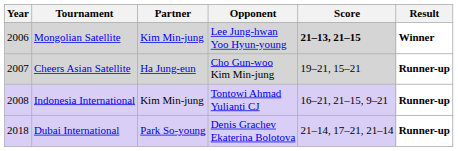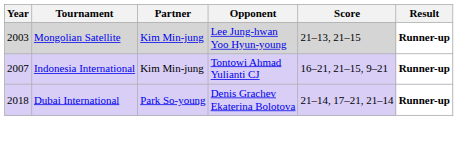 <table class="sortable wikitable" style="font-size: 90%;">
 <tr>
 <th>Year</th>
 <th>Tournament</th>
 <th>Partner</th>
 <th>Opponent</th>
 <th>Score</th>
 <th>Result</th>
 </tr>
 <tr style="background:#D5D5D5">
-<td align="center">2006</td>
+<td align="center">2003</td>
 <td align="left"><a href='#'>Mongolian Satellite</a></td>
 <td align="left"> <a href='#'>Kim Min-jung</a></td>
 <td align="left"> <a href='#'>Lee Jung-hwan</a> <br>  <a href='#'>Yoo Hyun-young</a></td>
-<td align="left"><strong>21–13, 21–15</strong></td>
-<td style="text-align:left; background:white"> <strong>Winner</strong></td>
-</tr>
-<tr style="background:#D5D5D5">
-<td align="center">2007</td>
-<td align="left"><a href='#'>Cheers Asian Satellite</a></td>
-<td align="left"> <a href='#'>Ha Jung-eun</a></td>
-<td align="left"> <a href='#'>Cho Gun-woo</a> <br>  Kim Min-jung</td>
-<td align="left">19–21, 15–21</td>
+<td align="left">21–13, 21–15</td>
 <td style="text-align:left; background:white"> <strong>Runner-up</strong></td>
 </tr>
 <tr style="background:#D8CEF6">
-<td align="center">2008</td>
+<td align="center">2007</td>
 <td align="left"><a href='#'>Indonesia International</a></td>
 <td align="left"> Kim Min-jung</td>
 <td align="left"> <a href='#'>Tontowi Ahmad</a> <br>  <a href='#'>Yulianti CJ</a></td>
 <td align="left">16–21, 21–15, 9–21</td>
 <td style="text-align:left; background:white"> <strong>Runner-up</strong></td>
 </tr>
 <tr style="background:#D8CEF6">
 <td align="center">2018</td>
 <td align="left"><a href='#'>Dubai International</a></td>
 <td align="left"> <a href='#'>Park So-young</a></td>
 <td align="left"> <a href='#'>Denis Grachev</a> <br>  <a href='#'>Ekaterina Bolotova</a></td>
 <td align="left">21–14, 17–21, 21–14</td>
 <td style="text-align:left; background:white"> <strong>Runner-up</strong></td>
 </tr>
 </table>
